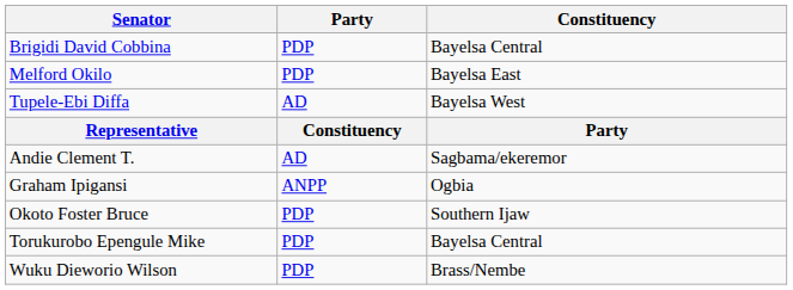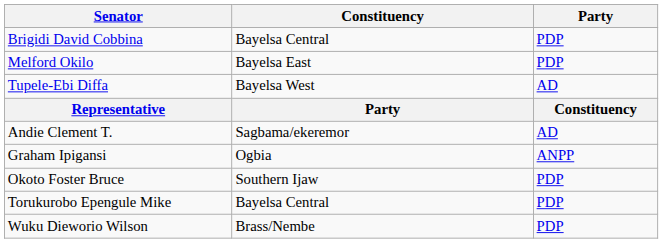 <table class="wikitable sortable">
 <tr>
 <th style="width:15em"><a href='#'>Senator</a></th>
+<th style="width:20em">Constituency</th>
 <th style="width:8em">Party</th>
-<th style="width:20em">Constituency</th>
 </tr>
 <tr>
 <td><a href='#'>Brigidi David Cobbina</a></td>
+<td>Bayelsa Central</td>
 <td><a href='#'>PDP</a></td>
-<td>Bayelsa Central</td>
 </tr>
 <tr>
 <td><a href='#'>Melford Okilo</a></td>
+<td>Bayelsa East</td>
 <td><a href='#'>PDP</a></td>
-<td>Bayelsa East</td>
 </tr>
 <tr>
 <td><a href='#'>Tupele-Ebi Diffa</a></td>
+<td>Bayelsa West</td>
 <td><a href='#'>AD</a></td>
-<td>Bayelsa West</td>
 </tr>
 <tr>
 <th><a href='#'>Representative</a></th>
+<th>Party</th>
 <th>Constituency</th>
-<th>Party</th>
 </tr>
 <tr>
 <td>Andie Clement T.</td>
+<td>Sagbama/ekeremor</td>
 <td><a href='#'>AD</a></td>
-<td>Sagbama/ekeremor</td>
 </tr>
 <tr>
 <td>Graham Ipigansi</td>
+<td>Ogbia</td>
 <td><a href='#'>ANPP</a></td>
-<td>Ogbia</td>
 </tr>
 <tr>
 <td>Okoto Foster Bruce</td>
+<td>Southern Ijaw</td>
 <td><a href='#'>PDP</a></td>
-<td>Southern Ijaw</td>
 </tr>
 <tr>
 <td>Torukurobo Epengule Mike</td>
+<td>Bayelsa Central</td>
 <td><a href='#'>PDP</a></td>
-<td>Bayelsa Central</td>
 </tr>
 <tr>
 <td>Wuku Dieworio Wilson</td>
+<td>Brass/Nembe</td>
 <td><a href='#'>PDP</a></td>
-<td>Brass/Nembe</td>
 </tr>
 </table>
